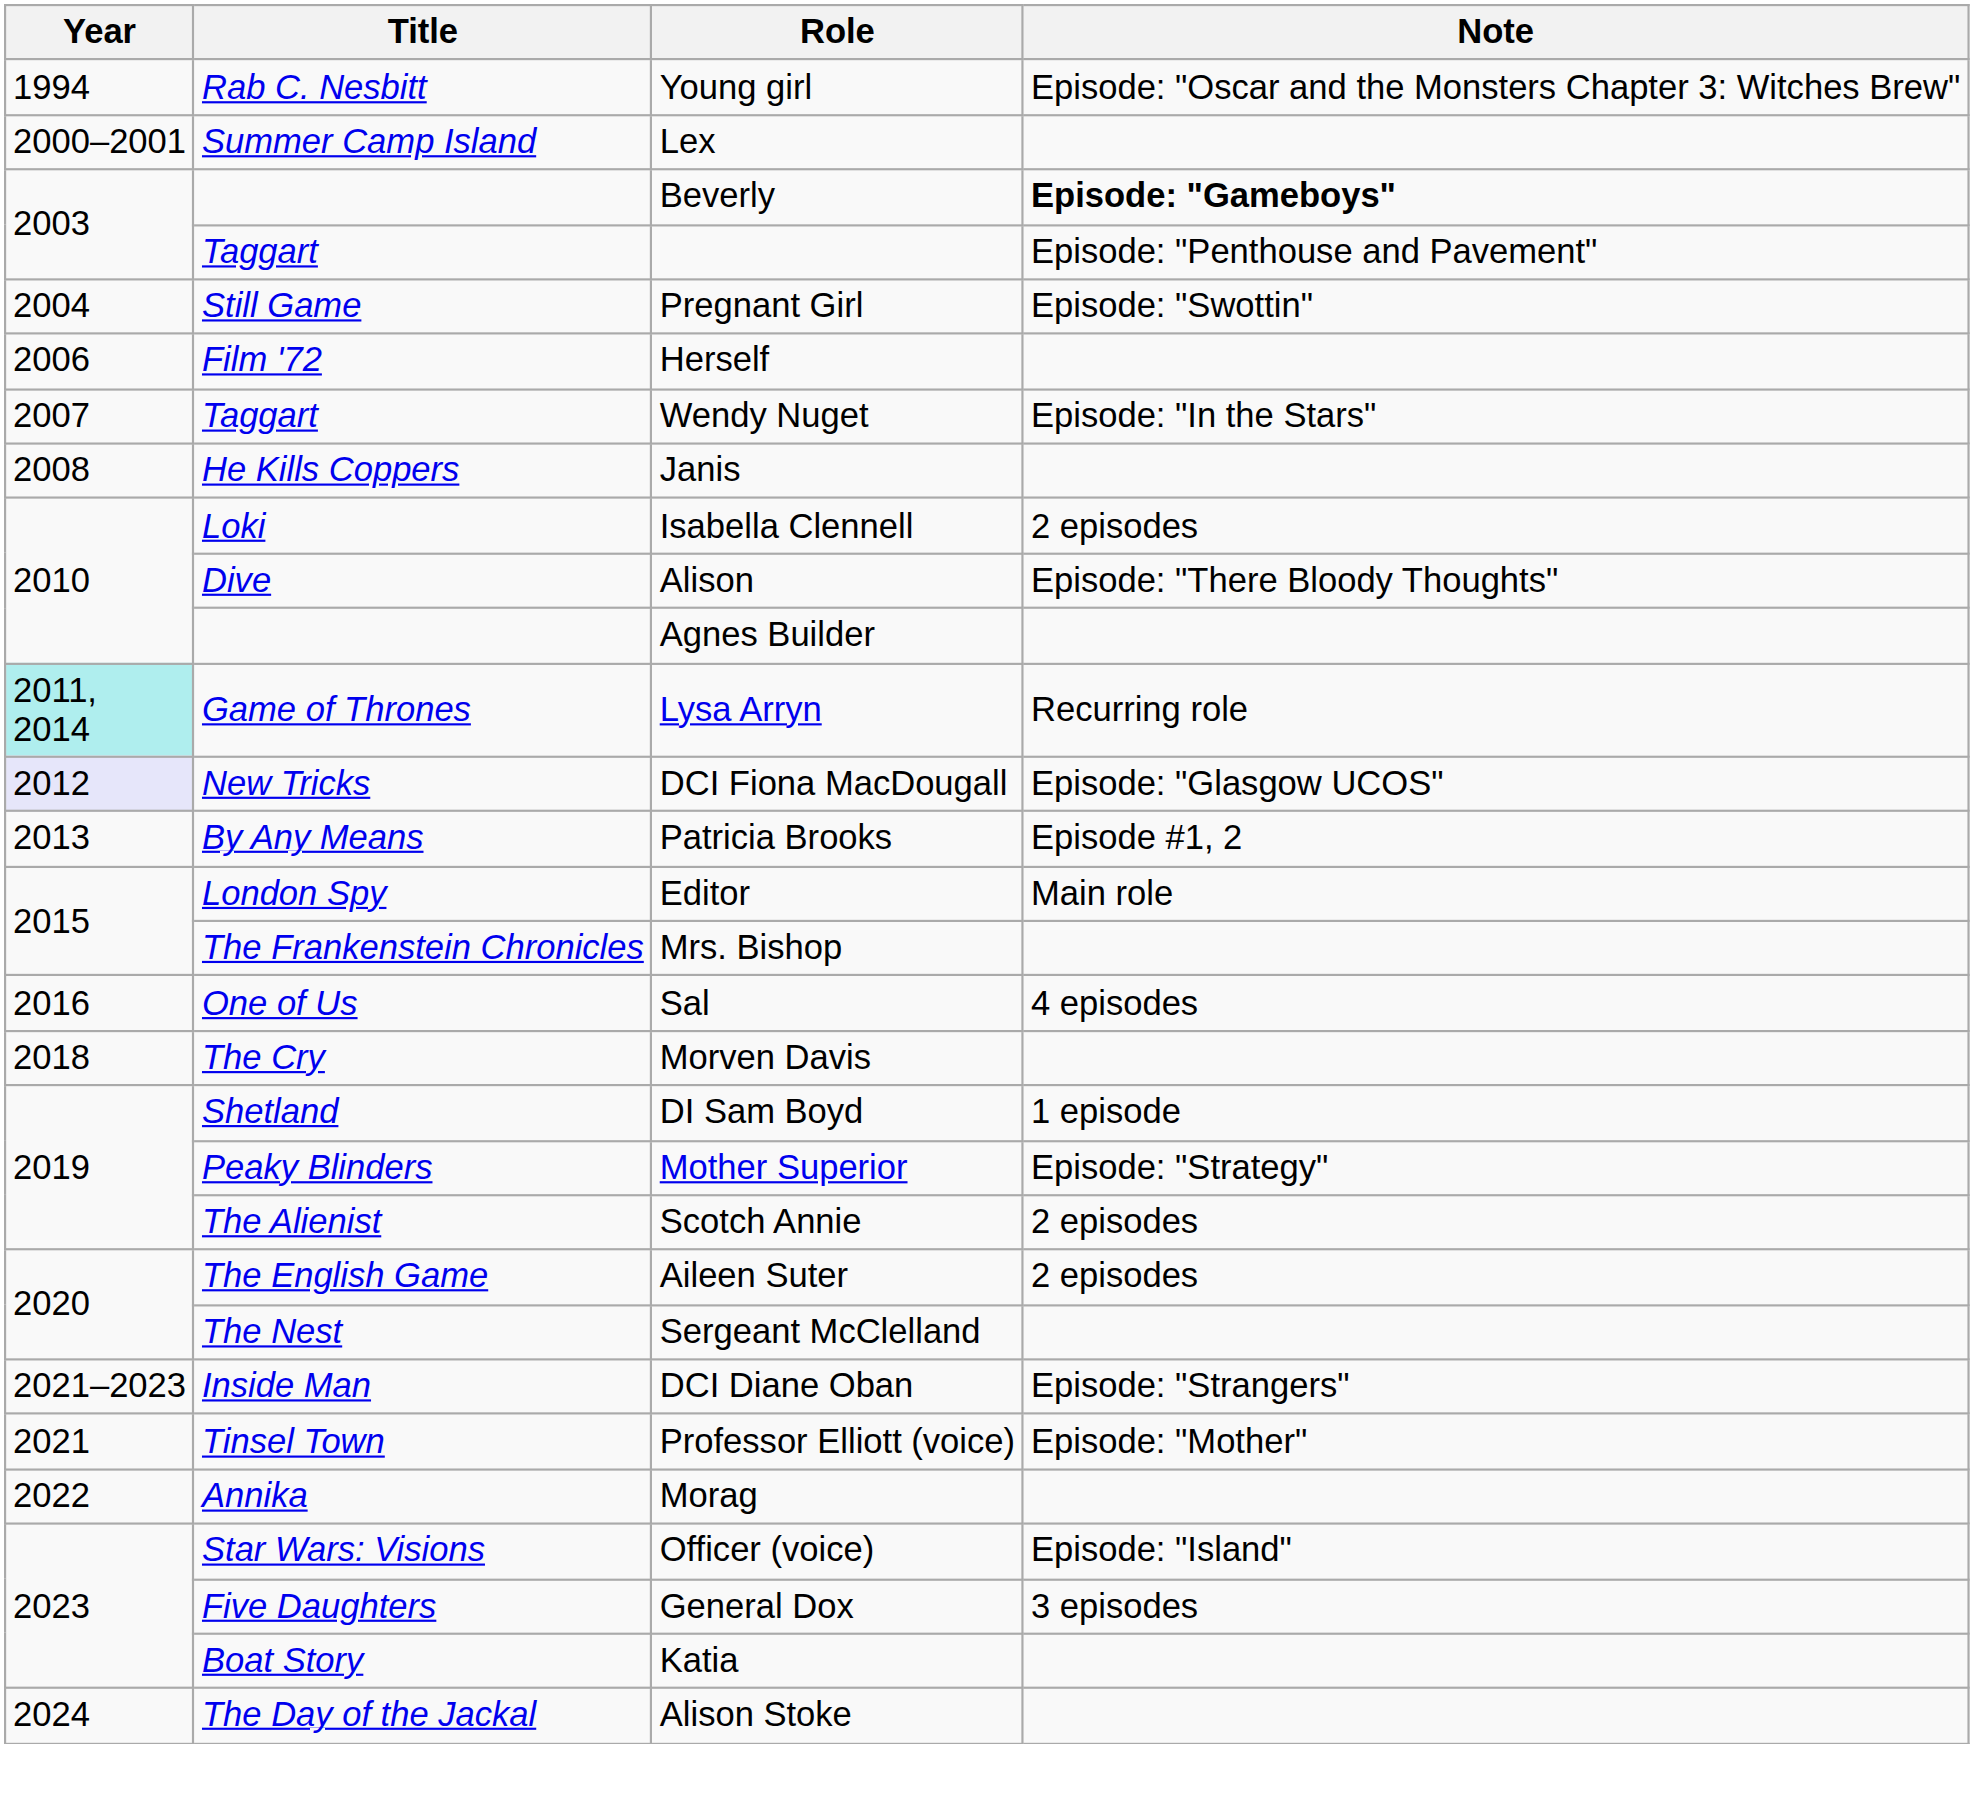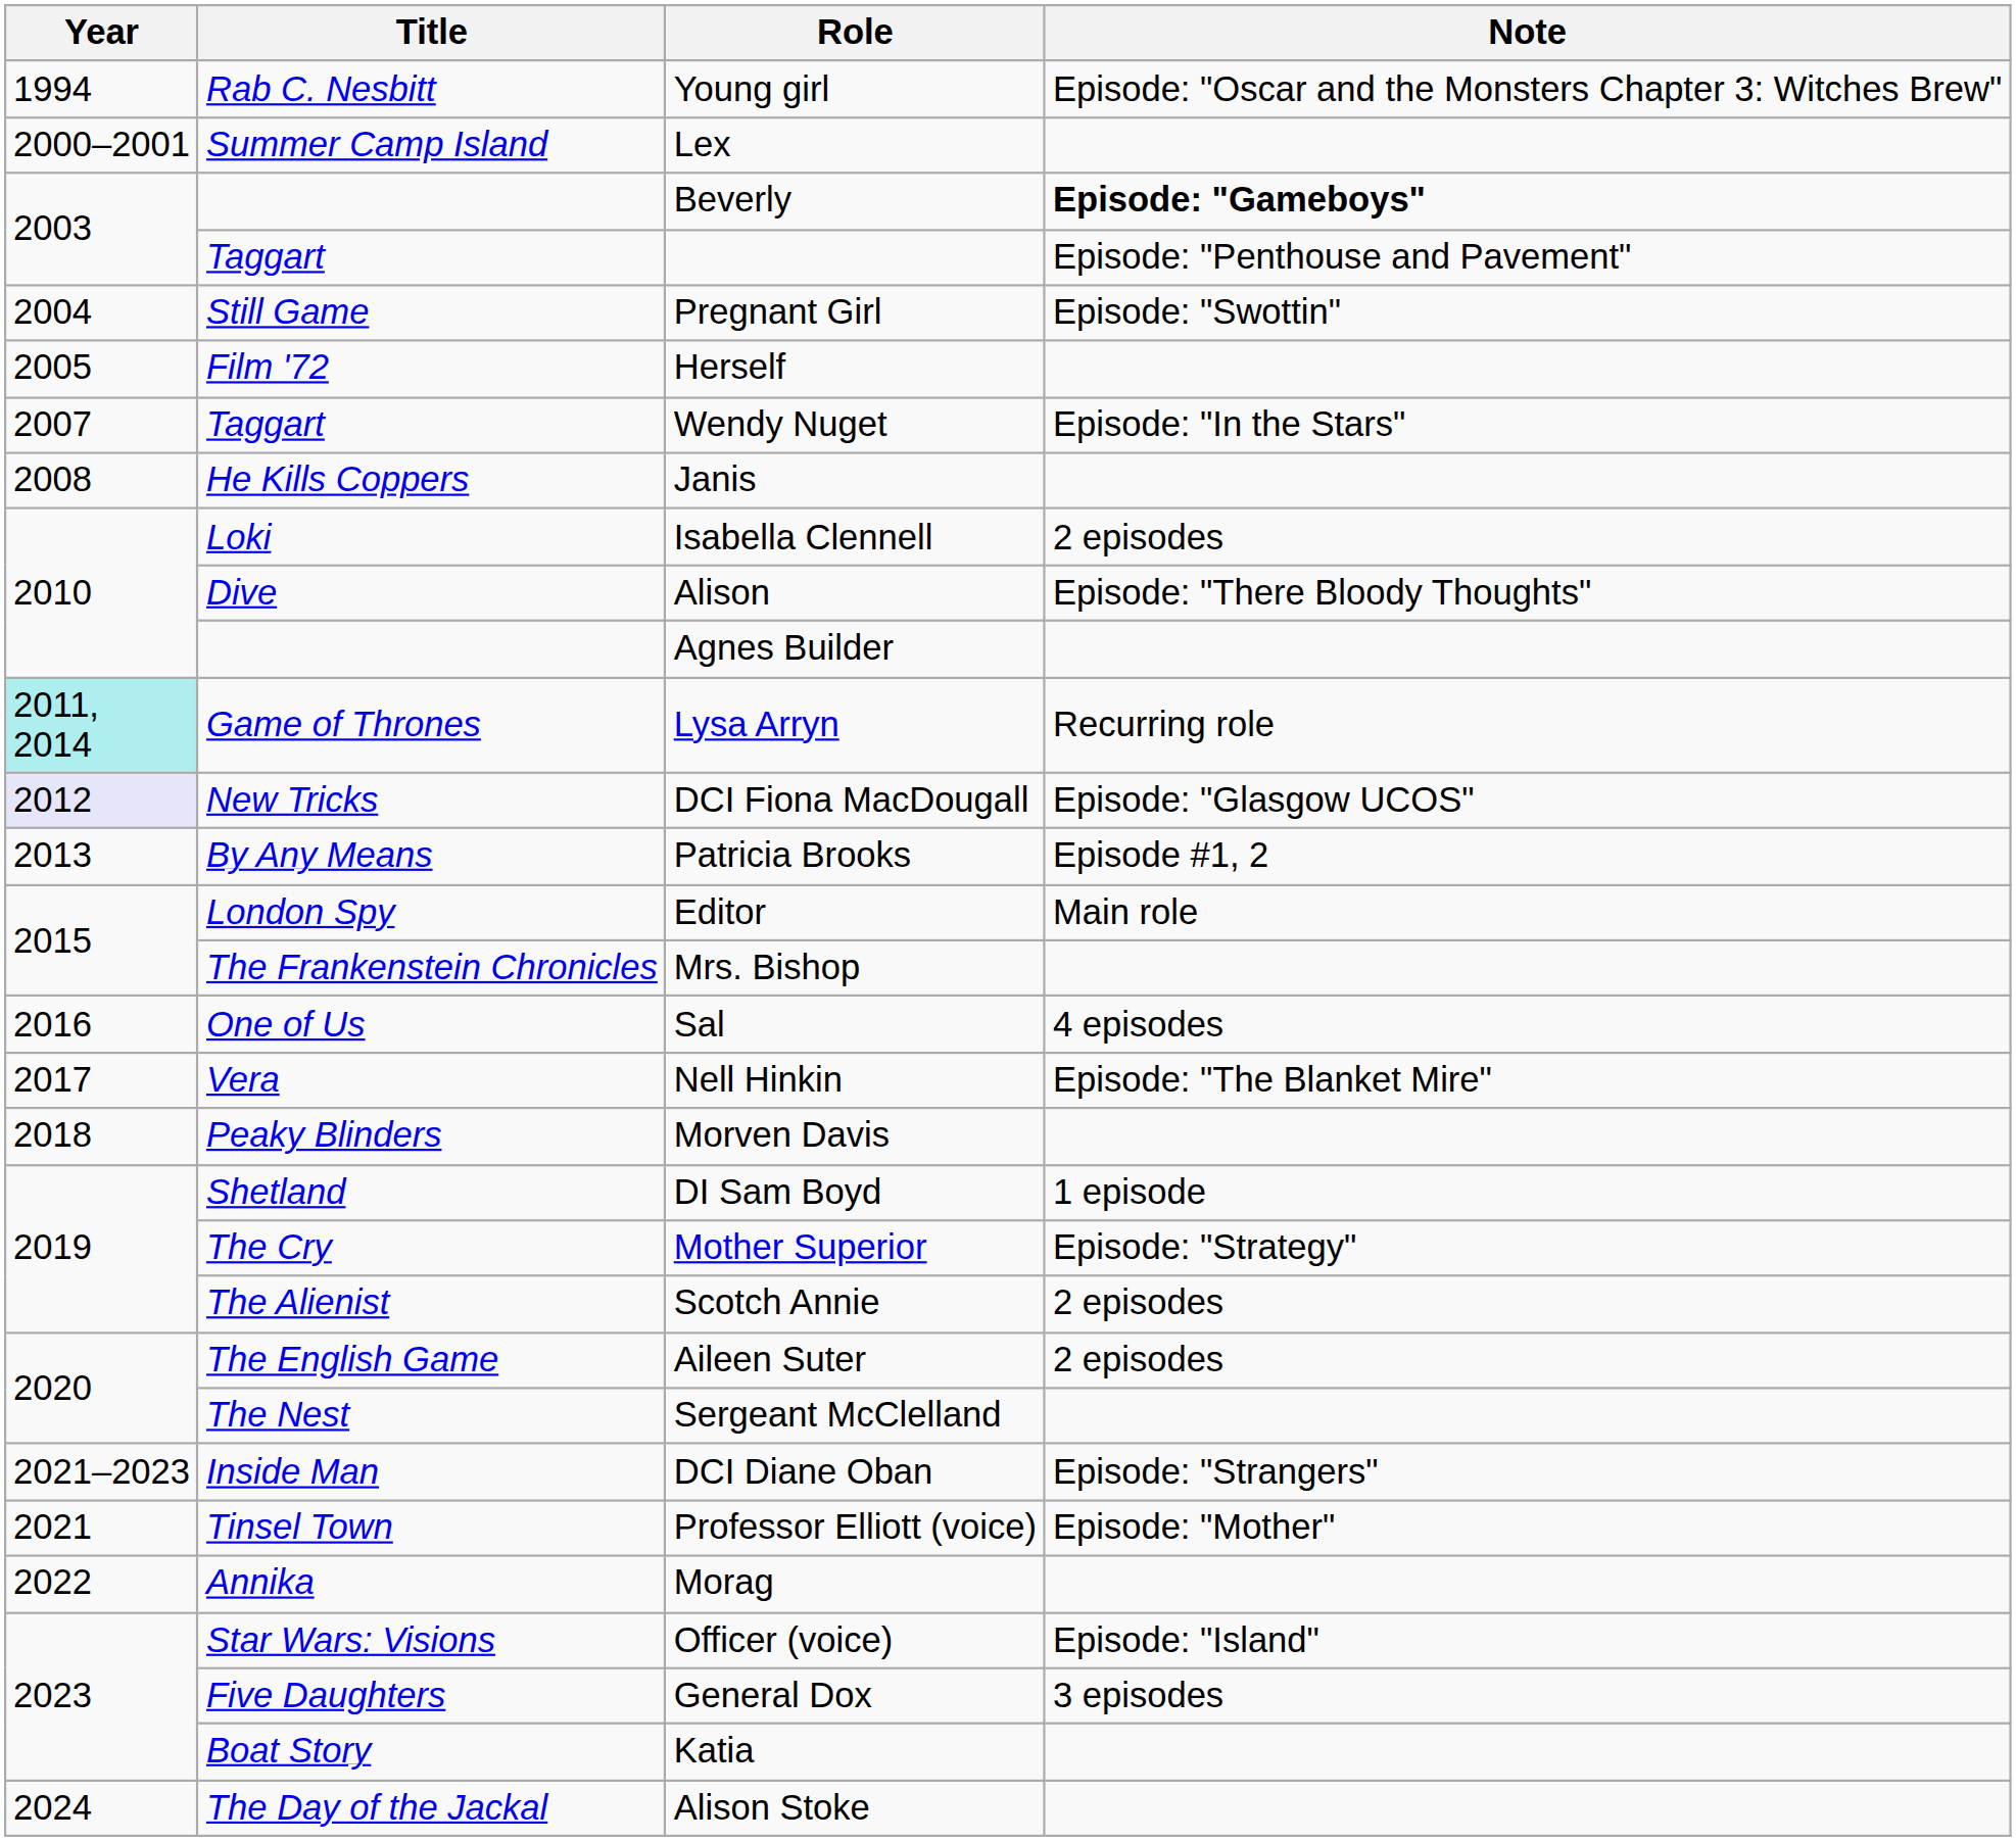 <table class="wikitable sortable">
 <tr>
 <th>Year</th>
 <th>Title</th>
 <th>Role</th>
 <th>Note</th>
 </tr>
 <tr>
 <td>1994</td>
 <td><em><a href='#'>Rab C. Nesbitt</a></em></td>
 <td>Young girl</td>
 <td>Episode: "Oscar and the Monsters Chapter 3: Witches Brew"</td>
 </tr>
 <tr>
 <td>2000–2001</td>
 <td><em><a href='#'>Summer Camp Island</a></em></td>
 <td>Lex</td>
 <td></td>
 </tr>
 <tr>
 <td rowspan="2">2003</td>
 <td><em></em></td>
 <td>Beverly</td>
 <td><strong>Episode: "Gameboys"</strong></td>
 </tr>
 <tr>
 <td><em><a href='#'>Taggart</a></em></td>
 <td></td>
 <td>Episode: "Penthouse and Pavement"</td>
 </tr>
 <tr>
 <td>2004</td>
 <td><em><a href='#'>Still Game</a></em></td>
 <td>Pregnant Girl</td>
 <td>Episode: "Swottin"</td>
 </tr>
 <tr>
-<td>2006</td>
+<td>2005</td>
 <td><em><a href='#'>Film '72</a></em></td>
 <td>Herself</td>
 <td></td>
 </tr>
 <tr>
 <td>2007</td>
 <td><em><a href='#'>Taggart</a></em></td>
 <td>Wendy Nuget</td>
 <td>Episode: "In the Stars"</td>
 </tr>
 <tr>
 <td>2008</td>
 <td><em><a href='#'>He Kills Coppers</a></em></td>
 <td>Janis</td>
 <td></td>
 </tr>
 <tr>
 <td rowspan="3">2010</td>
 <td><em><a href='#'>Loki</a></em></td>
 <td>Isabella Clennell</td>
 <td>2 episodes</td>
 </tr>
 <tr>
 <td><em><a href='#'>Dive</a></em></td>
 <td>Alison</td>
 <td>Episode: "There Bloody Thoughts"</td>
 </tr>
 <tr>
 <td><em></em></td>
 <td>Agnes Builder</td>
 <td></td>
 </tr>
 <tr>
 <td style="background: paleturquoise;">2011, <br> 2014</td>
 <td><em><a href='#'>Game of Thrones</a></em></td>
 <td><a href='#'>Lysa Arryn</a></td>
 <td>Recurring role</td>
 </tr>
 <tr>
 <td style="background: lavender;">2012</td>
 <td><em><a href='#'>New Tricks</a></em></td>
 <td>DCI Fiona MacDougall</td>
 <td>Episode: "Glasgow UCOS"</td>
 </tr>
 <tr>
 <td>2013</td>
 <td><em><a href='#'>By Any Means</a></em></td>
 <td>Patricia Brooks</td>
 <td>Episode #1, 2</td>
 </tr>
 <tr>
 <td rowspan="2">2015</td>
 <td><em><a href='#'>London Spy</a></em></td>
 <td>Editor</td>
 <td>Main role</td>
 </tr>
 <tr>
 <td><em><a href='#'>The Frankenstein Chronicles</a></em></td>
 <td>Mrs. Bishop</td>
 <td></td>
 </tr>
 <tr>
 <td>2016</td>
 <td><em><a href='#'>One of Us</a></em></td>
 <td>Sal</td>
 <td>4 episodes</td>
 </tr>
 <tr>
+<td>2017</td>
+<td><em><a href='#'>Vera</a></em></td>
+<td>Nell Hinkin</td>
+<td>Episode: "The Blanket Mire"</td>
+</tr>
+<tr>
 <td>2018</td>
-<td><em><a href='#'>The Cry</a></em></td>
+<td><em><a href='#'>Peaky Blinders</a></em></td>
 <td>Morven Davis</td>
 <td></td>
 </tr>
 <tr>
 <td rowspan="3">2019</td>
 <td><em><a href='#'>Shetland</a></em></td>
 <td>DI Sam Boyd</td>
 <td>1 episode</td>
 </tr>
 <tr>
-<td><em><a href='#'>Peaky Blinders</a></em></td>
+<td><em><a href='#'>The Cry</a></em></td>
 <td><a href='#'>Mother Superior</a></td>
 <td>Episode: "Strategy"</td>
 </tr>
 <tr>
 <td><em><a href='#'>The Alienist</a></em></td>
 <td>Scotch Annie</td>
 <td>2 episodes</td>
 </tr>
 <tr>
 <td rowspan="2">2020</td>
 <td><em><a href='#'>The English Game</a></em></td>
 <td>Aileen Suter</td>
 <td>2 episodes</td>
 </tr>
 <tr>
 <td><em><a href='#'>The Nest</a></em></td>
 <td>Sergeant McClelland</td>
 <td></td>
 </tr>
 <tr>
 <td>2021–2023</td>
 <td><em><a href='#'>Inside Man</a></em></td>
 <td>DCI Diane Oban</td>
 <td>Episode: "Strangers"</td>
 </tr>
 <tr>
 <td>2021</td>
 <td><em><a href='#'>Tinsel Town</a></em></td>
 <td>Professor Elliott (voice)</td>
 <td>Episode: "Mother"</td>
 </tr>
 <tr>
 <td>2022</td>
 <td><em><a href='#'>Annika</a></em></td>
 <td>Morag</td>
 <td></td>
 </tr>
 <tr>
 <td rowspan="3">2023</td>
 <td><em><a href='#'>Star Wars: Visions</a></em></td>
 <td>Officer (voice)</td>
 <td>Episode: "Island"</td>
 </tr>
 <tr>
 <td><em><a href='#'>Five Daughters</a></em></td>
 <td>General Dox</td>
 <td>3 episodes</td>
 </tr>
 <tr>
 <td><em><a href='#'>Boat Story</a></em></td>
 <td>Katia</td>
 <td></td>
 </tr>
 <tr>
 <td>2024</td>
 <td><em><a href='#'>The Day of the Jackal</a></em></td>
 <td>Alison Stoke</td>
 <td></td>
 </tr>
 </table>
